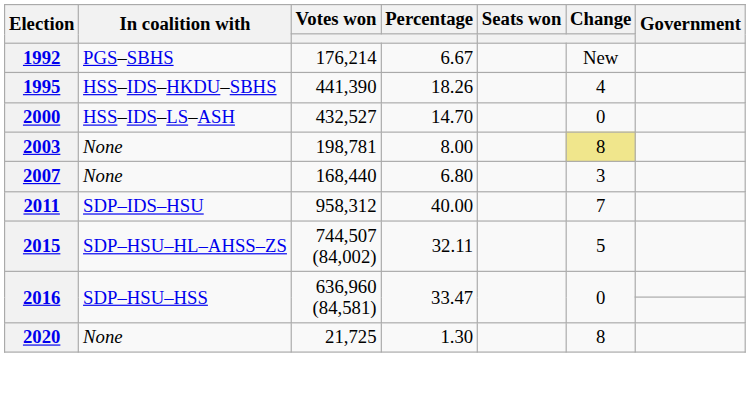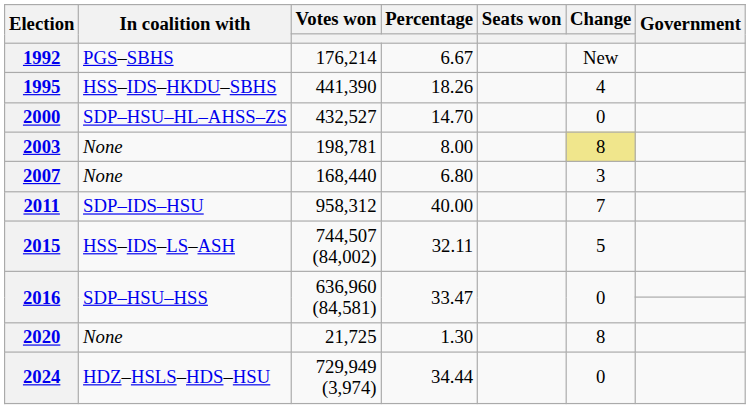 <table class="wikitable">
 <tr>
 <th rowspan=2>Election</th>
 <th rowspan=2>In coalition with</th>
 <th>Votes won</th>
 <th>Percentage</th>
 <th>Seats won</th>
 <th>Change</th>
 <th rowspan=2>Government</th>
 </tr>
 <tr>
 <th colspan=2></th>
 <th colspan=2></th>
 </tr>
 <tr>
 <th><a href='#'>1992</a></th>
 <td><a href='#'>PGS</a>–<a href='#'>SBHS</a></td>
 <td align=right>176,214</td>
 <td align=right>6.67</td>
 <td></td>
 <td align=center>New</td>
 <td></td>
 </tr>
 <tr>
 <th><a href='#'>1995</a></th>
 <td><a href='#'>HSS</a>–<a href='#'>IDS</a>–<a href='#'>HKDU</a>–<a href='#'>SBHS</a></td>
 <td align=right>441,390</td>
 <td align=right>18.26</td>
 <td></td>
 <td align=center> 4</td>
 <td></td>
 </tr>
 <tr>
 <th><a href='#'>2000</a></th>
-<td><a href='#'>HSS</a>–<a href='#'>IDS</a>–<a href='#'>LS</a>–<a href='#'>ASH</a></td>
+<td><a href='#'>SDP–HSU–HL–AHSS–ZS</a></td>
 <td align=right>432,527</td>
 <td align=right>14.70</td>
 <td></td>
 <td align=center> 0</td>
 <td></td>
 </tr>
 <tr>
 <th><a href='#'>2003</a></th>
 <td><em>None</em></td>
 <td align=right>198,781</td>
 <td align=right>8.00</td>
 <td></td>
 <td align=center style="background: khaki;"> 8</td>
 <td></td>
 </tr>
 <tr>
 <th><a href='#'>2007</a></th>
 <td><em>None</em></td>
 <td align=right>168,440</td>
 <td align=right>6.80</td>
 <td></td>
 <td align=center> 3</td>
 <td></td>
 </tr>
 <tr>
 <th><a href='#'>2011</a></th>
 <td><a href='#'>SDP–IDS–HSU</a></td>
 <td align=right>958,312</td>
 <td align=right>40.00</td>
 <td></td>
 <td align=center> 7</td>
 <td></td>
 </tr>
 <tr>
 <th><a href='#'>2015</a></th>
-<td><a href='#'>SDP–HSU–HL–AHSS–ZS</a></td>
+<td><a href='#'>HSS</a>–<a href='#'>IDS</a>–<a href='#'>LS</a>–<a href='#'>ASH</a></td>
 <td align=right>744,507 <br>(84,002)</td>
 <td align=right>32.11</td>
 <td></td>
 <td align=center> 5</td>
 <td></td>
 </tr>
 <tr>
 <th rowspan=2><a href='#'>2016</a></th>
 <td rowspan=2><a href='#'>SDP–HSU–HSS</a></td>
 <td rowspan=2 align=right>636,960 <br>(84,581)</td>
 <td rowspan=2 align=right>33.47</td>
 <td rowspan=2></td>
 <td rowspan=2 align=center> 0</td>
 <td></td>
 </tr>
 <tr>
 <td></td>
 </tr>
 <tr>
 <th><a href='#'>2020</a></th>
 <td><em>None</em></td>
 <td align=right>21,725</td>
 <td align=right>1.30</td>
 <td></td>
 <td align=center> 8</td>
 <td></td>
 </tr>
+<tr>
+<th><a href='#'>2024</a></th>
+<td align="left"><a href='#'>HDZ</a>–<a href='#'>HSLS</a>–<a href='#'>HDS</a>–<a href='#'>HSU</a></td>
+<td align=right>729,949<br>(3,974)</td>
+<td align=right>34.44</td>
+<td></td>
+<td align=center> 0</td>
+<td></td>
+</tr>
 </table>
